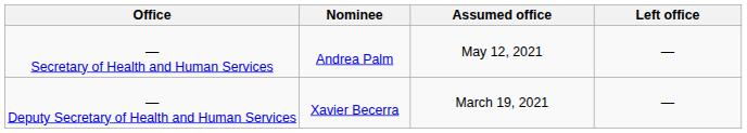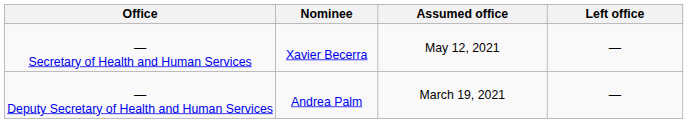 <table class="wikitable sortable" style="text-align:center">
 <tr>
 <th style="width:40%;">Office</th>
 <th style="width:15%;">Nominee</th>
 <th style="width:25%;" data-sort-type="date">Assumed office</th>
 <th style="width:20%;" data-sort-type="date">Left office</th>
 </tr>
 <tr>
 <td><br>—<br><a href='#'>Secretary of Health and Human Services</a></td>
-<td><br><a href='#'>Andrea Palm</a></td>
+<td><br><a href='#'>Xavier Becerra</a></td>
 <td>May 12, 2021<br></td>
 <td>—</td>
 </tr>
 <tr>
 <td><br>—<br><a href='#'>Deputy Secretary of Health and Human Services</a></td>
-<td><br><a href='#'>Xavier Becerra</a></td>
+<td><br><a href='#'>Andrea Palm</a></td>
 <td>March 19, 2021<br></td>
 <td>—</td>
 </tr>
 </table>
